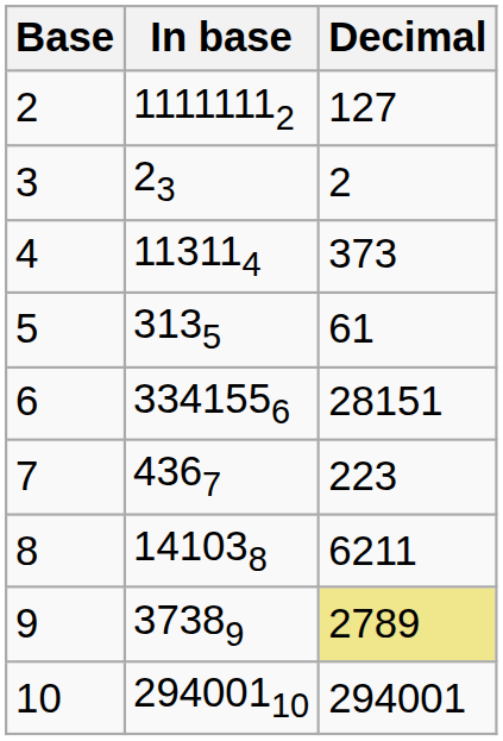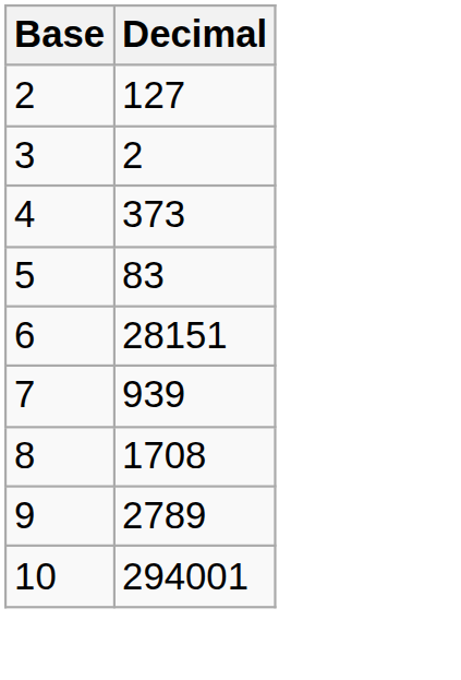 <table class="wikitable">
 <tr>
 <th>Base</th>
-<th>In base</th>
 <th>Decimal</th>
 </tr>
 <tr>
 <td>2</td>
-<td>1111111<sub>2</sub></td>
 <td>127</td>
 </tr>
 <tr>
 <td>3</td>
-<td>2<sub>3</sub></td>
 <td>2</td>
 </tr>
 <tr>
 <td>4</td>
-<td>11311<sub>4</sub></td>
 <td>373</td>
 </tr>
 <tr>
 <td>5</td>
-<td>313<sub>5</sub></td>
-<td>61</td>
+<td>83</td>
 </tr>
 <tr>
 <td>6</td>
-<td>334155<sub>6</sub></td>
 <td>28151</td>
 </tr>
 <tr>
 <td>7</td>
-<td>436<sub>7</sub></td>
-<td>223</td>
+<td>939</td>
 </tr>
 <tr>
 <td>8</td>
-<td>14103<sub>8</sub></td>
-<td>6211</td>
+<td>1708</td>
 </tr>
 <tr>
 <td>9</td>
-<td>3738<sub>9</sub></td>
-<td style="background: khaki;">2789</td>
+<td>2789</td>
 </tr>
 <tr>
 <td>10</td>
-<td>294001<sub>10</sub></td>
 <td>294001</td>
 </tr>
 </table>
